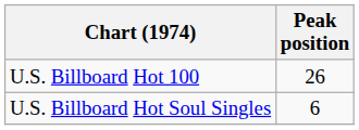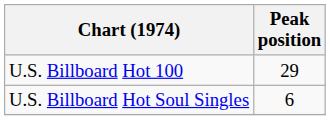 <table class="wikitable sortable">
 <tr>
 <th>Chart (1974)</th>
 <th>Peak<br>position</th>
 </tr>
 <tr>
 <td>U.S. <a href='#'>Billboard</a> <a href='#'>Hot 100</a></td>
-<td align="center">26</td>
+<td align="center">29</td>
 </tr>
 <tr>
 <td>U.S. <a href='#'>Billboard</a> <a href='#'>Hot Soul Singles</a></td>
 <td align="center">6</td>
 </tr>
 <tr>
 </tr>
 </table>
